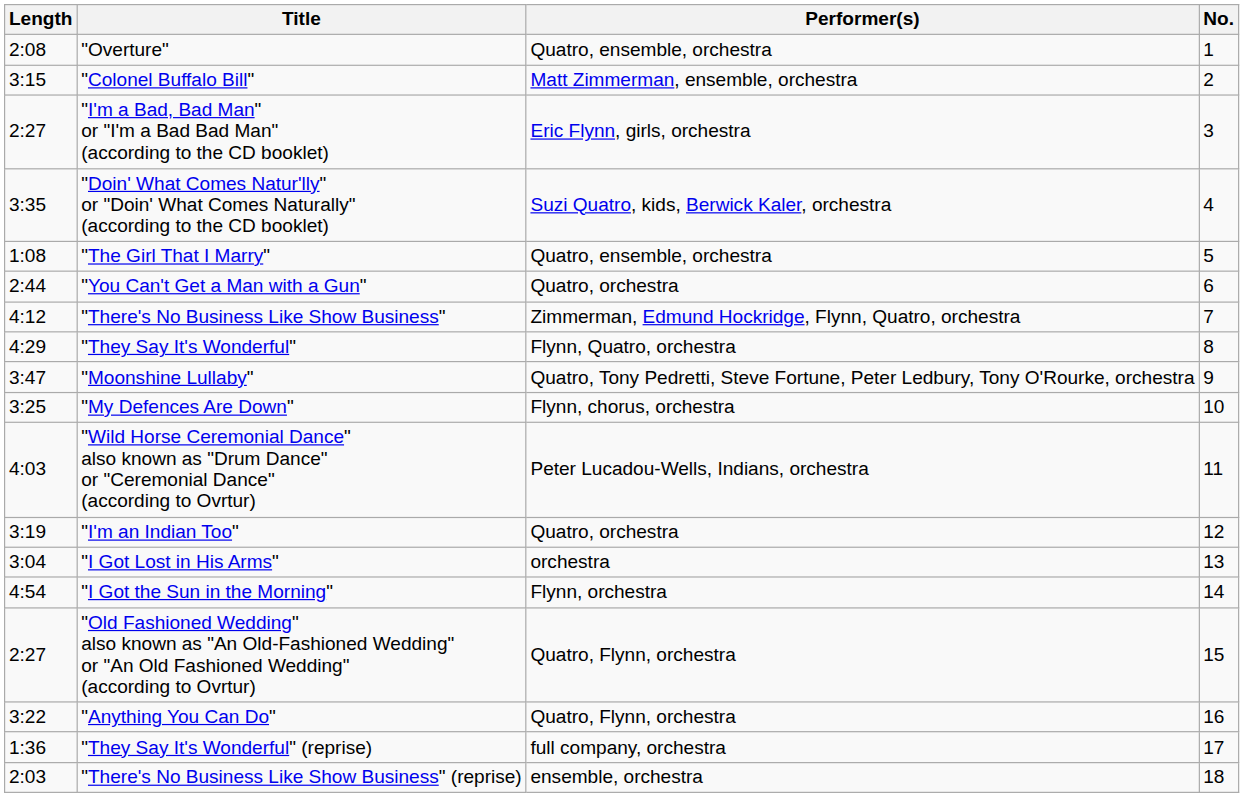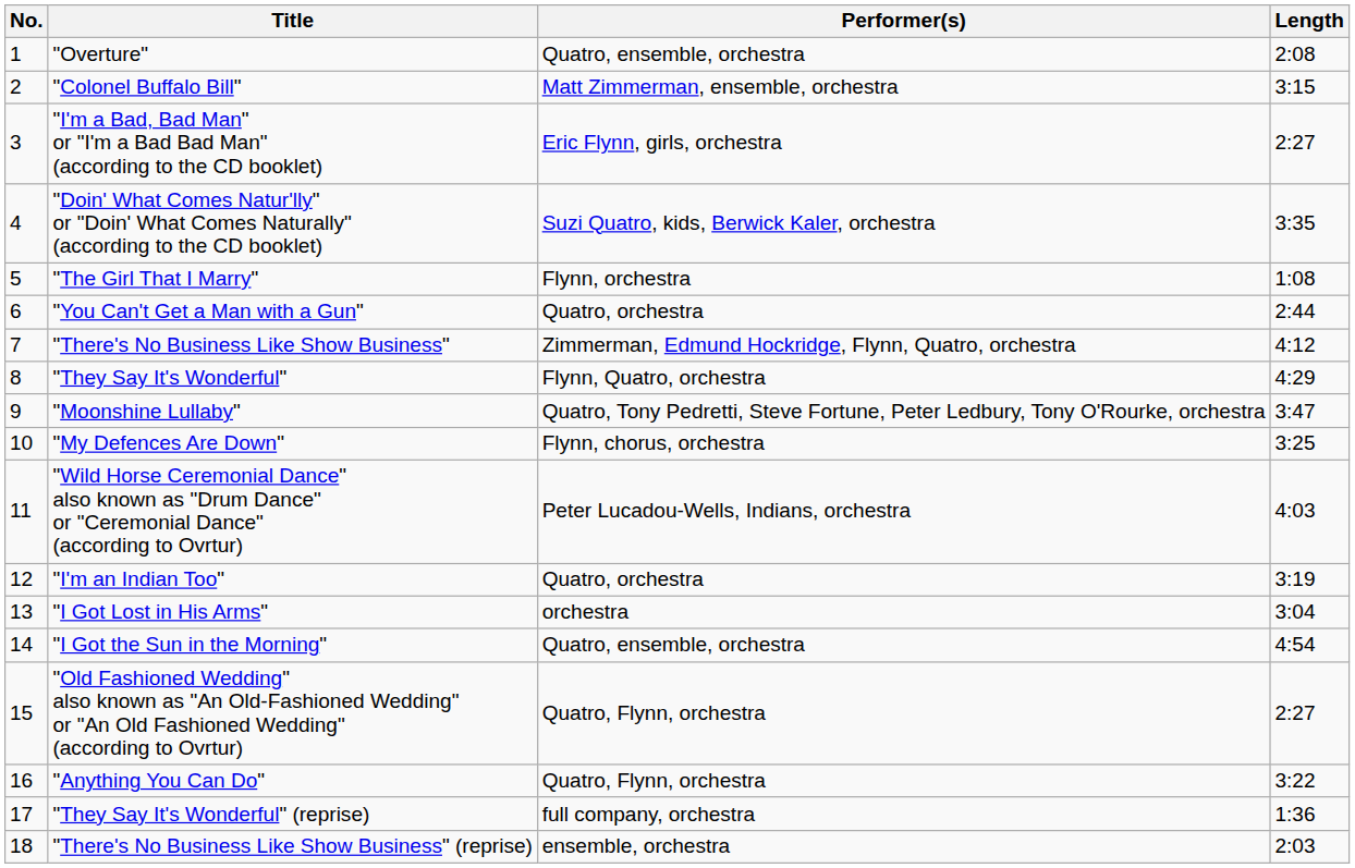 <table class="wikitable">
 <tr>
-<th>Length</th>
+<th>No.</th>
 <th>Title</th>
 <th>Performer(s)</th>
-<th>No.</th>
+<th>Length</th>
 </tr>
 <tr>
-<td>2:08</td>
+<td>1</td>
 <td>"Overture"</td>
 <td>Quatro, ensemble, orchestra</td>
-<td>1</td>
+<td>2:08</td>
 </tr>
 <tr>
-<td>3:15</td>
+<td>2</td>
 <td>"<a href='#'>Colonel Buffalo Bill</a>"</td>
 <td><a href='#'>Matt Zimmerman</a>, ensemble, orchestra</td>
-<td>2</td>
+<td>3:15</td>
 </tr>
 <tr>
-<td>2:27</td>
+<td>3</td>
 <td>"<a href='#'>I'm a Bad, Bad Man</a>"<br>or "I'm a Bad Bad Man"<br>(according to the CD booklet)</td>
 <td><a href='#'>Eric Flynn</a>, girls, orchestra</td>
-<td>3</td>
+<td>2:27</td>
 </tr>
 <tr>
-<td>3:35</td>
+<td>4</td>
 <td>"<a href='#'>Doin' What Comes Natur'lly</a>"<br>or "Doin' What Comes Naturally"<br>(according to the CD booklet)</td>
 <td><a href='#'>Suzi Quatro</a>, kids, <a href='#'>Berwick Kaler</a>, orchestra</td>
-<td>4</td>
+<td>3:35</td>
 </tr>
 <tr>
+<td>5</td>
+<td>"<a href='#'>The Girl That I Marry</a>"</td>
+<td>Flynn, orchestra</td>
 <td>1:08</td>
-<td>"<a href='#'>The Girl That I Marry</a>"</td>
-<td>Quatro, ensemble, orchestra</td>
-<td>5</td>
 </tr>
 <tr>
-<td>2:44</td>
+<td>6</td>
 <td>"<a href='#'>You Can't Get a Man with a Gun</a>"</td>
 <td>Quatro, orchestra</td>
-<td>6</td>
+<td>2:44</td>
 </tr>
 <tr>
-<td>4:12</td>
+<td>7</td>
 <td>"<a href='#'>There's No Business Like Show Business</a>"</td>
 <td>Zimmerman, <a href='#'>Edmund Hockridge</a>, Flynn, Quatro, orchestra</td>
-<td>7</td>
+<td>4:12</td>
 </tr>
 <tr>
-<td>4:29</td>
+<td>8</td>
 <td>"<a href='#'>They Say It's Wonderful</a>"</td>
 <td>Flynn, Quatro, orchestra</td>
-<td>8</td>
+<td>4:29</td>
 </tr>
 <tr>
-<td>3:47</td>
+<td>9</td>
 <td>"<a href='#'>Moonshine Lullaby</a>"</td>
 <td>Quatro, Tony Pedretti, Steve Fortune, Peter Ledbury, Tony O'Rourke, orchestra</td>
-<td>9</td>
+<td>3:47</td>
 </tr>
 <tr>
-<td>3:25</td>
+<td>10</td>
 <td>"<a href='#'>My Defences Are Down</a>"</td>
 <td>Flynn, chorus, orchestra</td>
-<td>10</td>
+<td>3:25</td>
 </tr>
 <tr>
-<td>4:03</td>
+<td>11</td>
 <td>"<a href='#'>Wild Horse Ceremonial Dance</a>"<br>also known as "Drum Dance"<br>or "Ceremonial Dance"<br>(according to Ovrtur)</td>
 <td>Peter Lucadou-Wells, Indians, orchestra</td>
-<td>11</td>
+<td>4:03</td>
 </tr>
 <tr>
-<td>3:19</td>
+<td>12</td>
 <td>"<a href='#'>I'm an Indian Too</a>"</td>
 <td>Quatro, orchestra</td>
-<td>12</td>
+<td>3:19</td>
 </tr>
 <tr>
-<td>3:04</td>
+<td>13</td>
 <td>"<a href='#'>I Got Lost in His Arms</a>"</td>
 <td>orchestra</td>
-<td>13</td>
+<td>3:04</td>
 </tr>
 <tr>
+<td>14</td>
+<td>"<a href='#'>I Got the Sun in the Morning</a>"</td>
+<td>Quatro, ensemble, orchestra</td>
 <td>4:54</td>
-<td>"<a href='#'>I Got the Sun in the Morning</a>"</td>
-<td>Flynn, orchestra</td>
-<td>14</td>
 </tr>
 <tr>
-<td>2:27</td>
+<td>15</td>
 <td>"<a href='#'>Old Fashioned Wedding</a>"<br>also known as "An Old-Fashioned Wedding"<br>or "An Old Fashioned Wedding"<br>(according to Ovrtur)</td>
 <td>Quatro, Flynn, orchestra</td>
-<td>15</td>
+<td>2:27</td>
 </tr>
 <tr>
-<td>3:22</td>
+<td>16</td>
 <td>"<a href='#'>Anything You Can Do</a>"</td>
 <td>Quatro, Flynn, orchestra</td>
-<td>16</td>
+<td>3:22</td>
 </tr>
 <tr>
-<td>1:36</td>
+<td>17</td>
 <td>"<a href='#'>They Say It's Wonderful</a>" (reprise)</td>
 <td>full company, orchestra</td>
-<td>17</td>
+<td>1:36</td>
 </tr>
 <tr>
-<td>2:03</td>
+<td>18</td>
 <td>"<a href='#'>There's No Business Like Show Business</a>" (reprise)</td>
 <td>ensemble, orchestra</td>
-<td>18</td>
+<td>2:03</td>
 </tr>
 </table>
